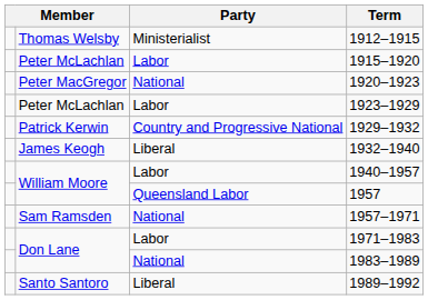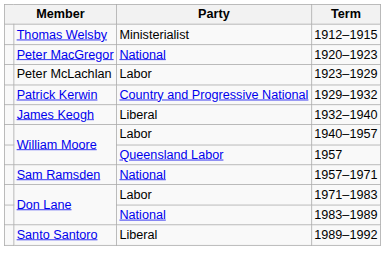 <table class="wikitable">
 <tr>
 <th colspan="2">Member</th>
 <th>Party</th>
 <th>Term</th>
 </tr>
 <tr>
 <td> </td>
 <td><a href='#'>Thomas Welsby</a></td>
 <td>Ministerialist</td>
 <td>1912–1915</td>
-</tr>
-<tr>
-<td> </td>
-<td><a href='#'>Peter McLachlan</a></td>
-<td><a href='#'>Labor</a></td>
-<td>1915–1920</td>
 </tr>
 <tr>
 <td> </td>
 <td><a href='#'>Peter MacGregor</a></td>
 <td><a href='#'>National</a></td>
 <td>1920–1923</td>
 </tr>
 <tr>
 <td> </td>
 <td>Peter McLachlan</td>
 <td>Labor</td>
 <td>1923–1929</td>
 </tr>
 <tr>
 <td> </td>
 <td><a href='#'>Patrick Kerwin</a></td>
 <td><a href='#'>Country and Progressive National</a></td>
 <td>1929–1932</td>
 </tr>
 <tr>
 <td> </td>
 <td><a href='#'>James Keogh</a></td>
 <td>Liberal</td>
 <td>1932–1940</td>
 </tr>
 <tr>
 <td> </td>
 <td rowspan="2"><a href='#'>William Moore</a></td>
 <td>Labor</td>
 <td>1940–1957</td>
 </tr>
 <tr>
 <td> </td>
 <td><a href='#'>Queensland Labor</a></td>
 <td>1957</td>
 </tr>
 <tr>
 <td> </td>
 <td><a href='#'>Sam Ramsden</a></td>
 <td><a href='#'>National</a></td>
 <td>1957–1971</td>
 </tr>
 <tr>
 <td> </td>
 <td rowspan="2"><a href='#'>Don Lane</a></td>
 <td>Labor</td>
 <td>1971–1983</td>
 </tr>
 <tr>
 <td> </td>
 <td><a href='#'>National</a></td>
 <td>1983–1989</td>
 </tr>
 <tr>
 <td> </td>
 <td><a href='#'>Santo Santoro</a></td>
 <td>Liberal</td>
 <td>1989–1992</td>
 </tr>
 </table>
